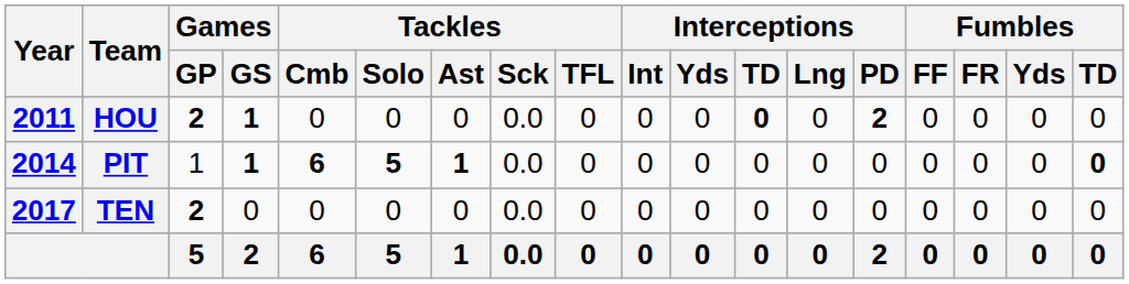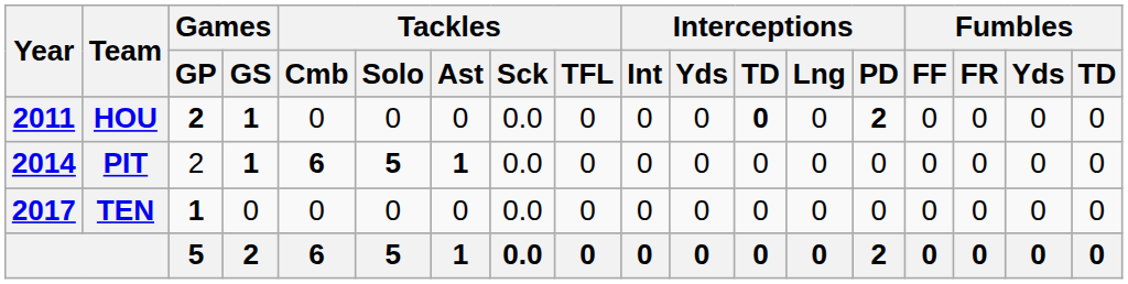 <table class="wikitable" style="text-align:center">
 <tr>
 <th rowspan="2">Year</th>
 <th rowspan="2">Team</th>
 <th colspan="2">Games</th>
 <th colspan="5">Tackles</th>
 <th colspan="5">Interceptions</th>
 <th colspan="4">Fumbles</th>
 </tr>
 <tr>
 <th>GP</th>
 <th>GS</th>
 <th>Cmb</th>
 <th>Solo</th>
 <th>Ast</th>
 <th>Sck</th>
 <th>TFL</th>
 <th>Int</th>
 <th>Yds</th>
 <th>TD</th>
 <th>Lng</th>
 <th>PD</th>
 <th>FF</th>
 <th>FR</th>
 <th>Yds</th>
 <th>TD</th>
 </tr>
 <tr>
 <th><a href='#'>2011</a></th>
 <th><a href='#'>HOU</a></th>
 <td><strong>2</strong></td>
 <td><strong>1</strong></td>
 <td>0</td>
 <td>0</td>
 <td>0</td>
 <td>0.0</td>
 <td>0</td>
 <td>0</td>
 <td>0</td>
 <td><strong>0</strong></td>
 <td>0</td>
 <td><strong>2</strong></td>
 <td>0</td>
 <td>0</td>
 <td>0</td>
 <td>0</td>
 </tr>
 <tr>
 <th><a href='#'>2014</a></th>
 <th><a href='#'>PIT</a></th>
-<td>1</td>
+<td>2</td>
 <td><strong>1</strong></td>
 <td><strong>6</strong></td>
 <td><strong>5</strong></td>
 <td><strong>1</strong></td>
 <td>0.0</td>
 <td>0</td>
 <td>0</td>
 <td>0</td>
 <td>0</td>
 <td>0</td>
 <td>0</td>
 <td>0</td>
 <td>0</td>
 <td>0</td>
-<td><strong>0</strong></td>
+<td>0</td>
 </tr>
 <tr>
 <th><a href='#'>2017</a></th>
 <th><a href='#'>TEN</a></th>
-<td><strong>2</strong></td>
+<td><strong>1</strong></td>
 <td>0</td>
 <td>0</td>
 <td>0</td>
 <td>0</td>
 <td>0.0</td>
 <td>0</td>
 <td>0</td>
 <td>0</td>
 <td>0</td>
 <td>0</td>
 <td>0</td>
 <td>0</td>
 <td>0</td>
 <td>0</td>
 <td>0</td>
 </tr>
 <tr>
 <th colspan="2"></th>
 <th>5</th>
 <th>2</th>
 <th>6</th>
 <th>5</th>
 <th>1</th>
 <th>0.0</th>
 <th>0</th>
 <th>0</th>
 <th>0</th>
 <th>0</th>
 <th>0</th>
 <th>2</th>
 <th>0</th>
 <th>0</th>
 <th>0</th>
 <th>0</th>
 </tr>
 </table>
